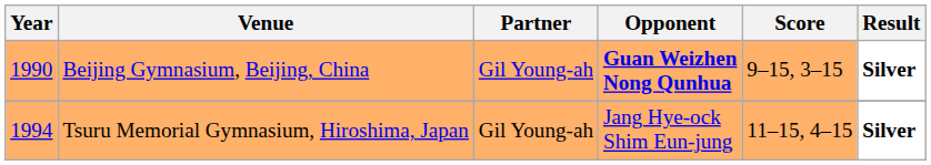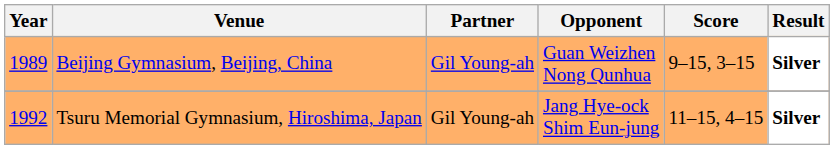 <table class="sortable wikitable" style="font-size: 90%;">
 <tr>
 <th>Year</th>
 <th>Venue</th>
 <th>Partner</th>
 <th>Opponent</th>
 <th>Score</th>
 <th>Result</th>
 </tr>
 <tr style="background:#FFB069">
-<td align="center"><a href='#'>1990</a></td>
+<td align="center"><a href='#'>1989</a></td>
 <td align="left"><a href='#'>Beijing Gymnasium</a>, <a href='#'>Beijing, China</a></td>
 <td align="left"> <a href='#'>Gil Young-ah</a></td>
-<td align="left"><strong> <a href='#'>Guan Weizhen</a> <br>  <a href='#'>Nong Qunhua</a></strong></td>
+<td align="left"> <a href='#'>Guan Weizhen</a> <br>  <a href='#'>Nong Qunhua</a></td>
 <td align="left">9–15, 3–15</td>
 <td style="text-align:left; background:white"> <strong>Silver</strong></td>
 </tr>
 <tr>
 </tr>
 <tr style="background:#FFB069">
-<td align="center"><a href='#'>1994</a></td>
+<td align="center"><a href='#'>1992</a></td>
 <td align="left">Tsuru Memorial Gymnasium, <a href='#'>Hiroshima, Japan</a></td>
 <td align="left"> Gil Young-ah</td>
 <td align="left"> <a href='#'>Jang Hye-ock</a> <br>  <a href='#'>Shim Eun-jung</a></td>
 <td align="left">11–15, 4–15</td>
 <td style="text-align:left; background:white"> <strong>Silver</strong></td>
 </tr>
 </table>
